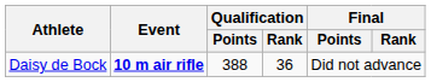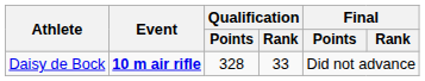 <table class="wikitable" style="font-size:90%">
 <tr>
 <th rowspan="2">Athlete</th>
 <th rowspan="2">Event</th>
 <th colspan=2>Qualification</th>
 <th colspan=2>Final</th>
 </tr>
 <tr style="font-size:95%">
 <th>Points</th>
 <th>Rank</th>
 <th>Points</th>
 <th>Rank</th>
 </tr>
 <tr align=center>
 <td align=left><a href='#'>Daisy de Bock</a></td>
 <td align=left><strong><a href='#'>10 m air rifle</a></strong></td>
-<td>388</td>
-<td>36</td>
+<td>328</td>
+<td>33</td>
 <td colspan=2>Did not advance</td>
 </tr>
 </table>
